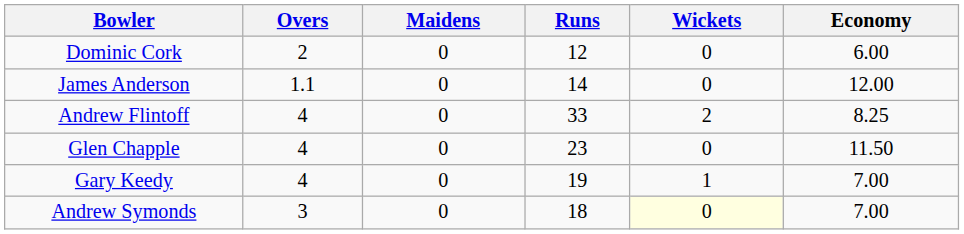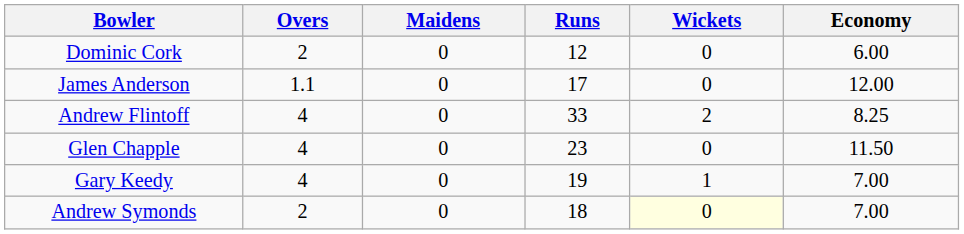 <table border="1" cellpadding="1" cellspacing="0" style="border: gray solid 1px; border-collapse: collapse; text-align: center; width: 60%;" class=wikitable>
 <tr>
 <th width="25%"><a href='#'>Bowler</a></th>
 <th><a href='#'>Overs</a></th>
 <th><a href='#'>Maidens</a></th>
 <th><a href='#'>Runs</a></th>
 <th><a href='#'>Wickets</a></th>
 <th>Economy</th>
 </tr>
 <tr>
 <td><a href='#'>Dominic Cork</a></td>
 <td>2</td>
 <td>0</td>
 <td>12</td>
 <td>0</td>
 <td>6.00</td>
 </tr>
 <tr>
 <td><a href='#'>James Anderson</a></td>
 <td>1.1</td>
 <td>0</td>
-<td>14</td>
+<td>17</td>
 <td>0</td>
 <td>12.00</td>
 </tr>
 <tr>
 <td><a href='#'>Andrew Flintoff</a></td>
 <td>4</td>
 <td>0</td>
 <td>33</td>
 <td>2</td>
 <td>8.25</td>
 </tr>
 <tr>
 <td><a href='#'>Glen Chapple</a></td>
 <td>4</td>
 <td>0</td>
 <td>23</td>
 <td>0</td>
 <td>11.50</td>
 </tr>
 <tr>
 <td><a href='#'>Gary Keedy</a></td>
 <td>4</td>
 <td>0</td>
 <td>19</td>
 <td>1</td>
 <td>7.00</td>
 </tr>
 <tr>
 <td><a href='#'>Andrew Symonds</a></td>
-<td>3</td>
+<td>2</td>
 <td>0</td>
 <td>18</td>
 <td style="background: lightyellow;">0</td>
 <td>7.00</td>
 </tr>
 </table>
